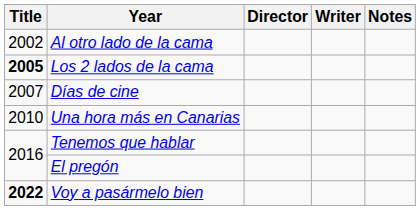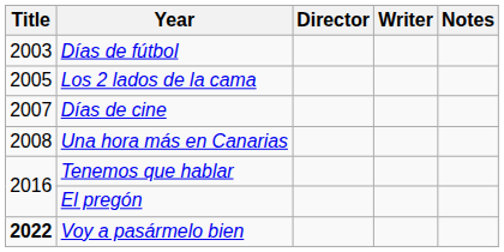 <table class="wikitable sortable">
 <tr>
 <th>Title</th>
 <th>Year</th>
 <th>Director</th>
 <th>Writer</th>
 <th>Notes</th>
 </tr>
 <tr>
-<td>2002</td>
-<td><em><a href='#'>Al otro lado de la cama</a></em></td>
+<td>2003</td>
+<td><em><a href='#'>Días de fútbol</a></em></td>
 <td></td>
 <td></td>
 <td></td>
 </tr>
 <tr>
-<td><strong>2005</strong></td>
+<td>2005</td>
 <td><em><a href='#'>Los 2 lados de la cama</a></em></td>
 <td></td>
 <td></td>
 <td></td>
 </tr>
 <tr>
 <td>2007</td>
 <td><em><a href='#'>Días de cine</a></em></td>
 <td></td>
 <td></td>
 <td></td>
 </tr>
 <tr>
-<td>2010</td>
+<td>2008</td>
 <td><em><a href='#'>Una hora más en Canarias</a></em></td>
 <td></td>
 <td></td>
 <td></td>
 </tr>
 <tr>
 <td rowspan=2>2016</td>
 <td><em><a href='#'>Tenemos que hablar</a></em></td>
 <td></td>
 <td></td>
 <td></td>
 </tr>
 <tr>
 <td><em><a href='#'>El pregón</a></em></td>
 <td></td>
 <td></td>
 <td></td>
 </tr>
 <tr>
 <td><strong>2022</strong></td>
 <td><em><a href='#'>Voy a pasármelo bien</a></em></td>
 <td></td>
 <td></td>
 <td></td>
 </tr>
 </table>
